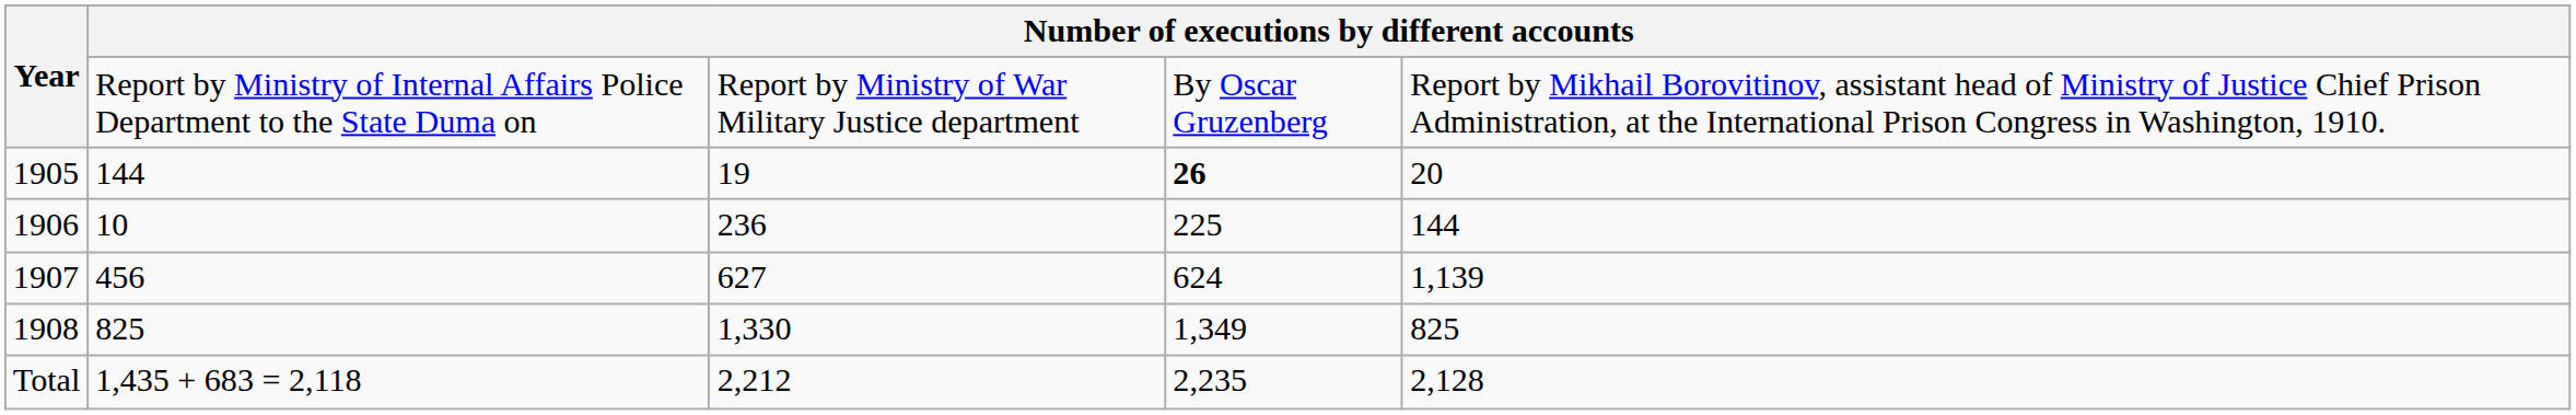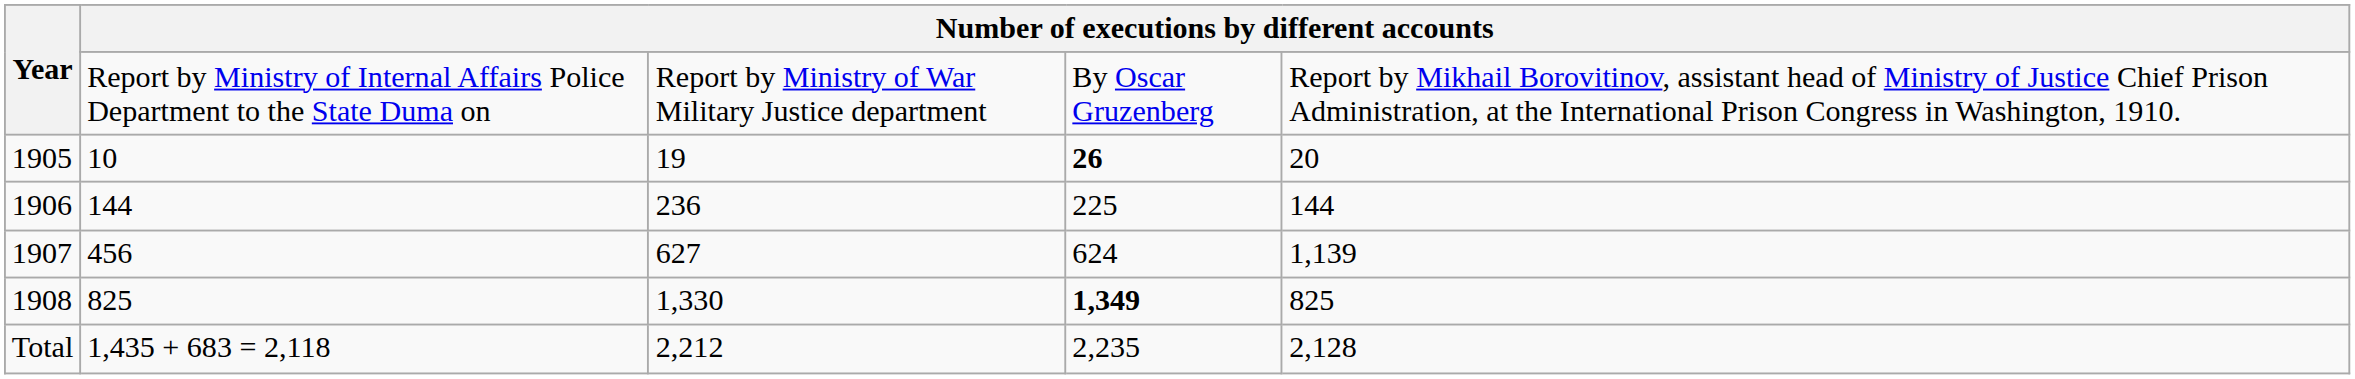 <table class="wikitable">
 <tr>
 <th rowspan=2>Year</th>
 <th colspan=4>Number of executions by different accounts</th>
 </tr>
 <tr>
 <td>Report by <a href='#'>Ministry of Internal Affairs</a> Police Department to the <a href='#'>State Duma</a> on </td>
 <td>Report by <a href='#'>Ministry of War</a> Military Justice department</td>
 <td>By <a href='#'>Oscar Gruzenberg</a></td>
 <td>Report by <a href='#'>Mikhail Borovitinov</a>, assistant head of <a href='#'>Ministry of Justice</a> Chief Prison Administration, at the International Prison Congress in Washington, 1910.</td>
 </tr>
 <tr>
 <td>1905</td>
-<td>144</td>
+<td>10</td>
 <td>19</td>
 <td><strong>26</strong></td>
 <td>20</td>
 </tr>
 <tr>
 <td>1906</td>
-<td>10</td>
+<td>144</td>
 <td>236</td>
 <td>225</td>
 <td>144</td>
 </tr>
 <tr>
 <td>1907</td>
 <td>456</td>
 <td>627</td>
 <td>624</td>
 <td>1,139</td>
 </tr>
 <tr>
 <td>1908</td>
 <td>825</td>
 <td>1,330</td>
-<td>1,349</td>
+<td><strong>1,349</strong></td>
 <td>825</td>
 </tr>
 <tr>
 <td>Total</td>
 <td>1,435 + 683 = 2,118</td>
 <td>2,212</td>
 <td>2,235</td>
 <td>2,128</td>
 </tr>
 </table>
